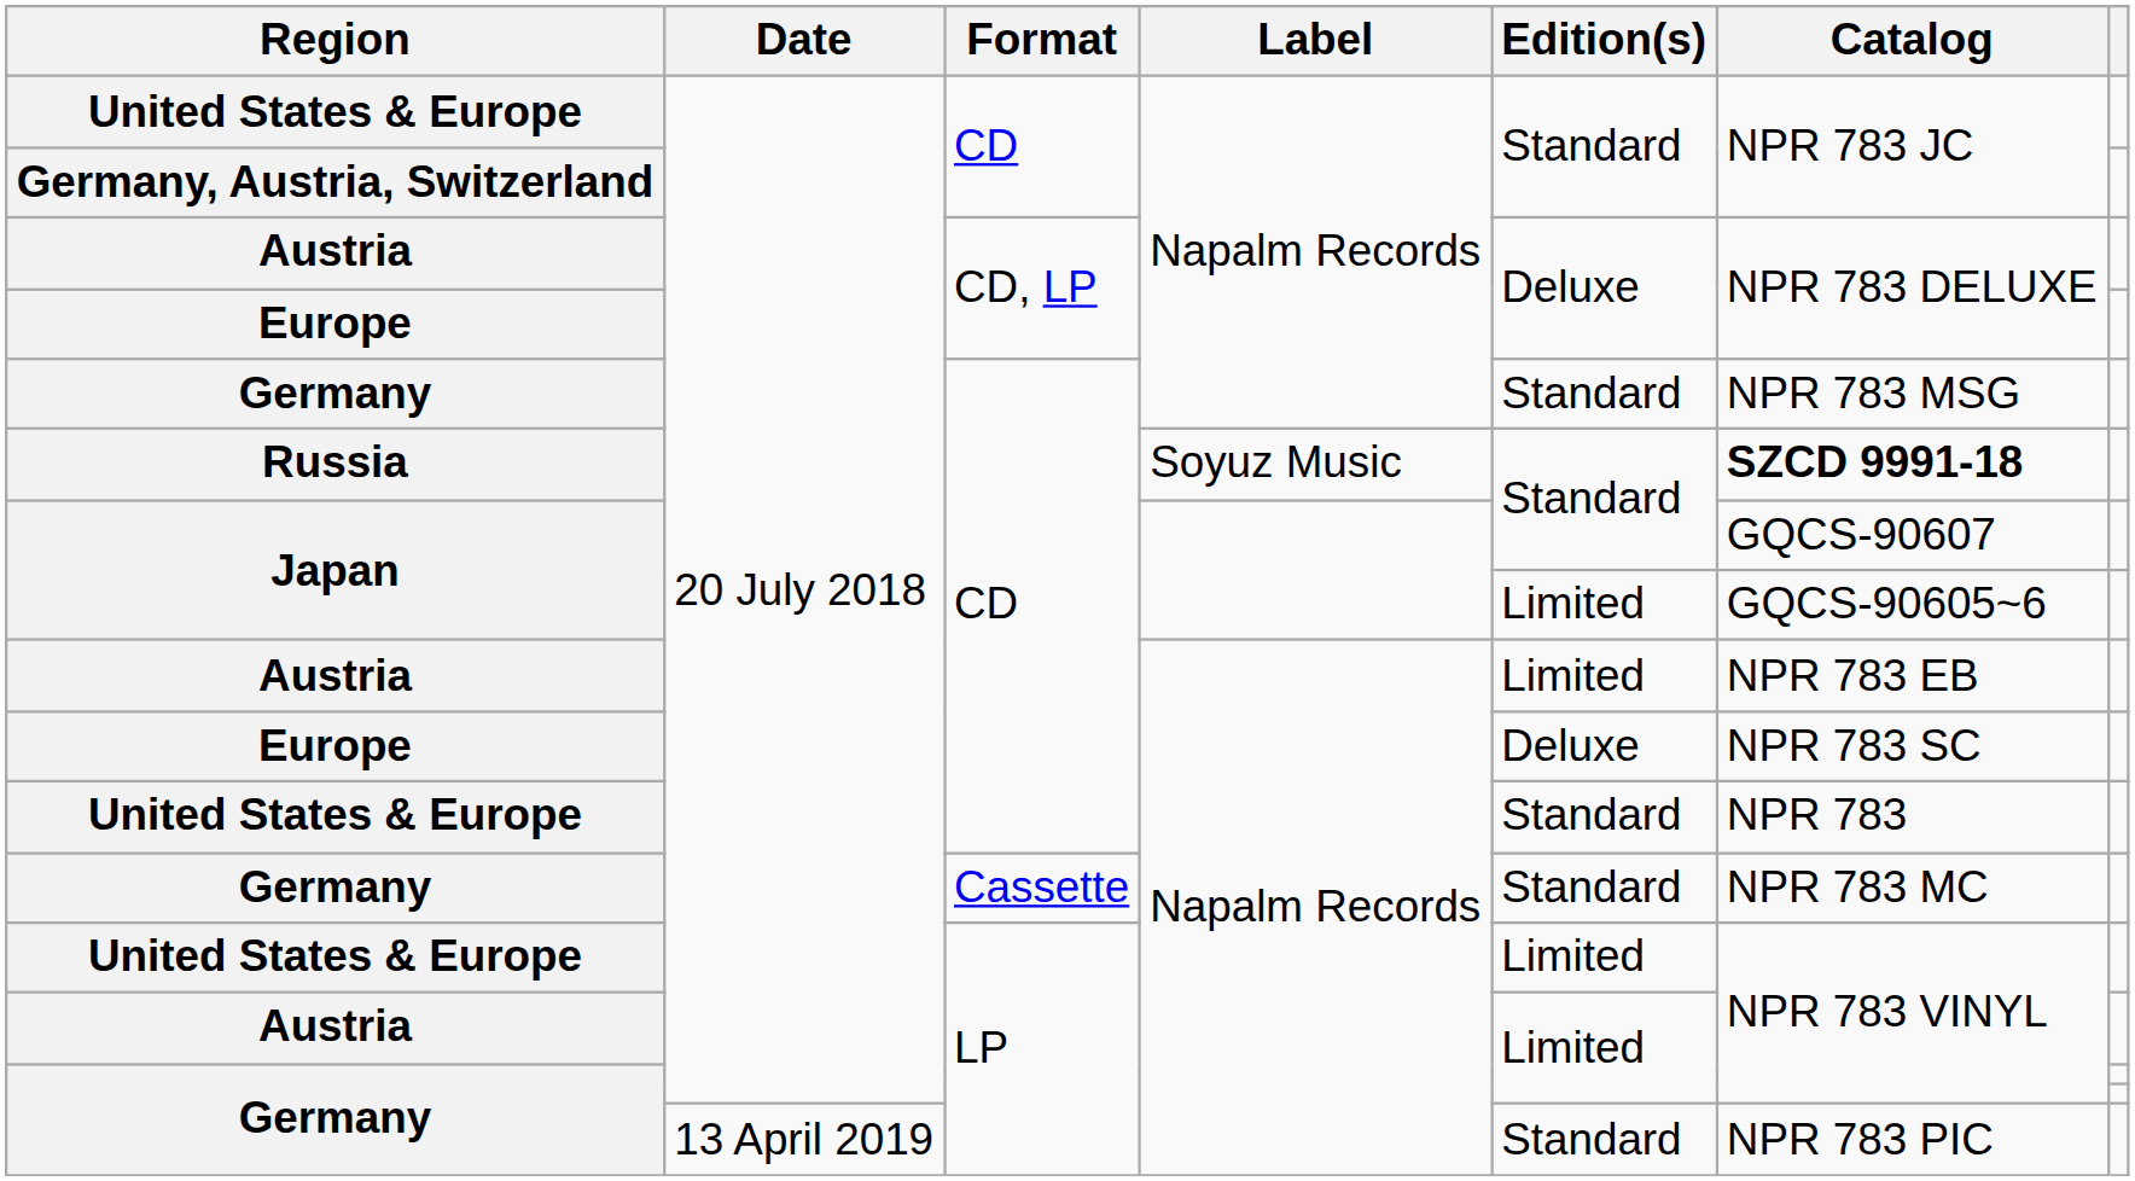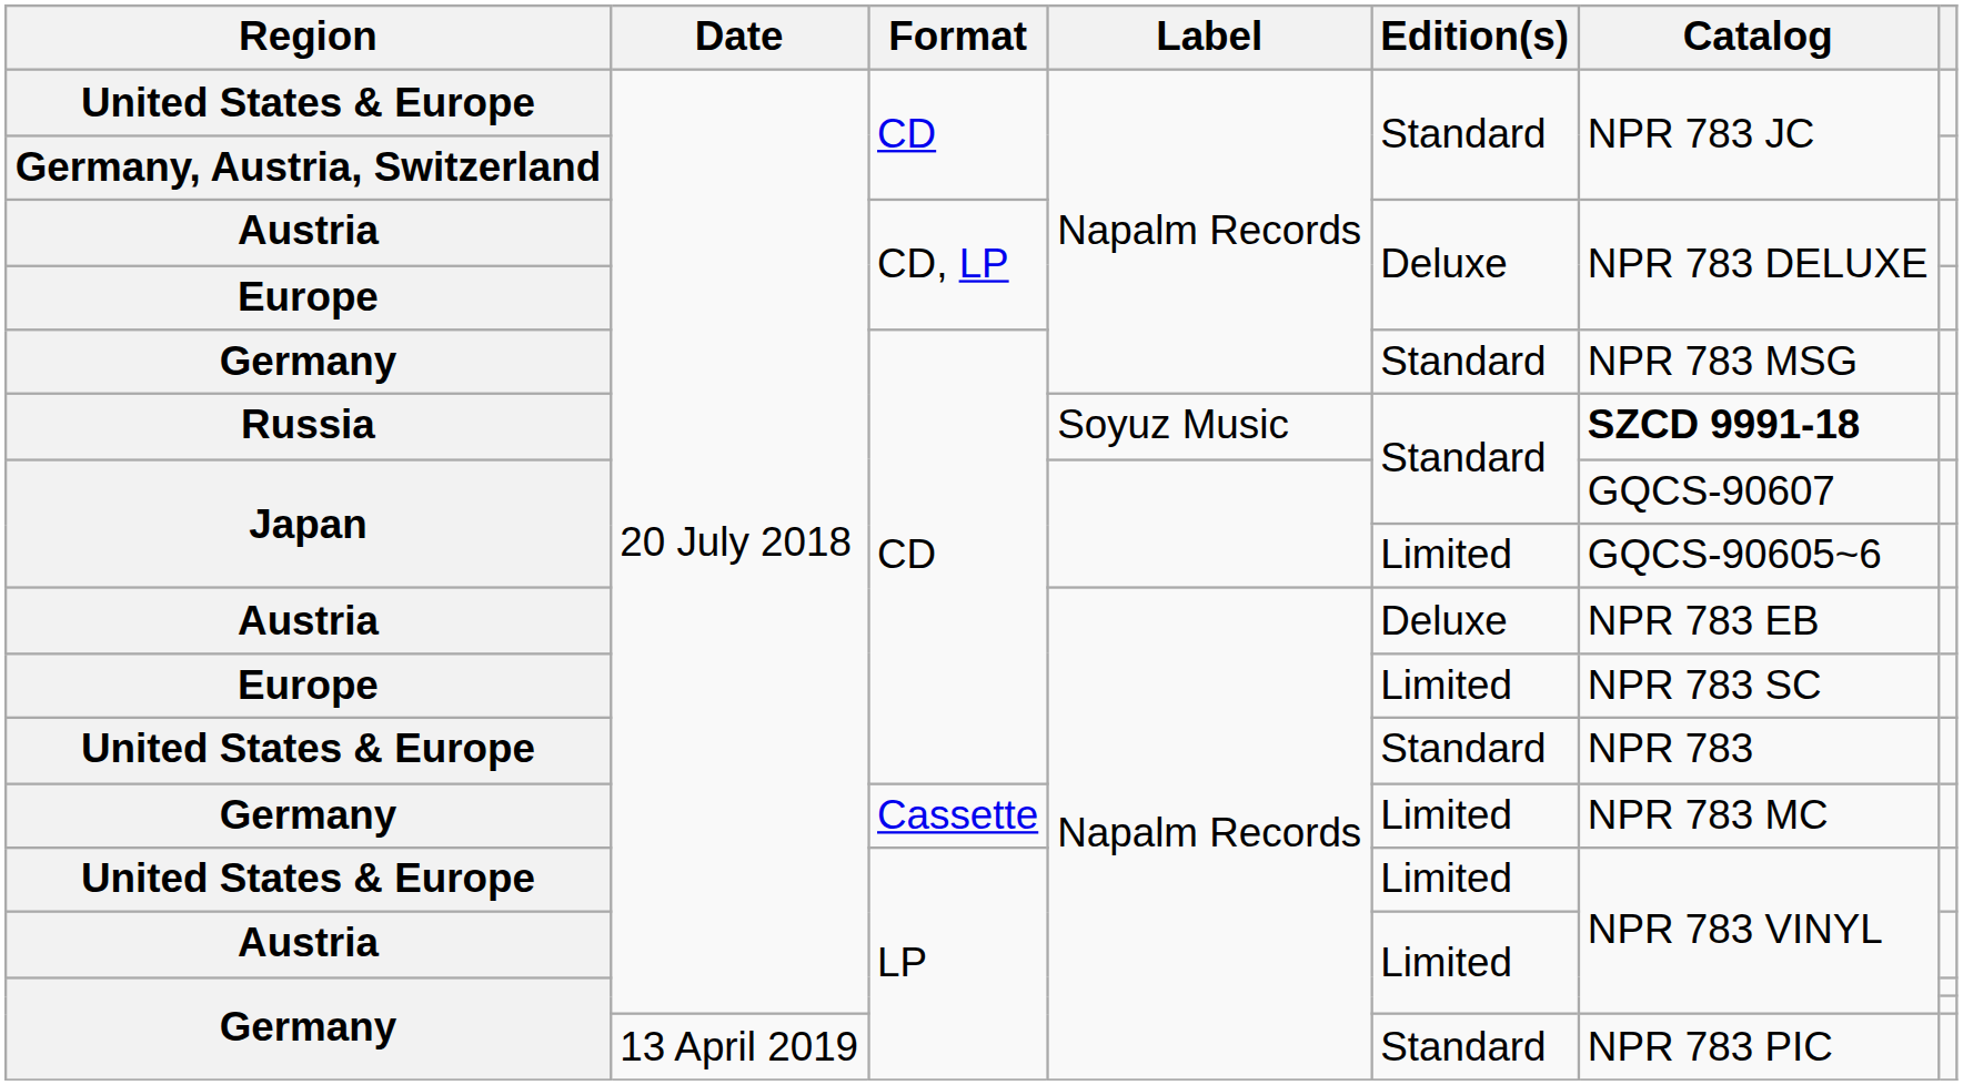 <table class="wikitable plainrowheaders">
 <tr>
 <th scope="col">Region</th>
 <th scope="col">Date</th>
 <th scope="col">Format</th>
 <th scope="col">Label</th>
 <th scope="col">Edition(s)</th>
 <th scope="col">Catalog</th>
 <th scope="col"></th>
 </tr>
 <tr>
 <th scope="row">United States & Europe</th>
 <td rowspan="16">20 July 2018</td>
 <td rowspan="2"><a href='#'>CD</a></td>
 <td rowspan="5">Napalm Records</td>
 <td rowspan="2">Standard</td>
 <td rowspan="2">NPR 783 JC</td>
 <td></td>
 </tr>
 <tr>
 <th scope="row">Germany, Austria, Switzerland</th>
 <td></td>
 </tr>
 <tr>
 <th scope="row">Austria</th>
 <td rowspan="2">CD, <a href='#'>LP</a></td>
 <td rowspan="2">Deluxe</td>
 <td rowspan="2">NPR 783 DELUXE</td>
 <td></td>
 </tr>
 <tr>
 <th scope="row">Europe</th>
 <td></td>
 </tr>
 <tr>
 <th scope="row">Germany</th>
 <td rowspan="7">CD</td>
 <td>Standard</td>
 <td>NPR 783 MSG</td>
 <td></td>
 </tr>
 <tr>
 <th scope="row">Russia</th>
 <td>Soyuz Music</td>
 <td rowspan="2">Standard</td>
 <td><strong>SZCD 9991-18</strong></td>
 <td></td>
 </tr>
 <tr>
 <th scope="row" rowspan="2">Japan</th>
 <td rowspan="2"></td>
 <td>GQCS-90607</td>
 <td></td>
 </tr>
 <tr>
 <td>Limited</td>
 <td>GQCS-90605~6</td>
 <td></td>
 </tr>
 <tr>
 <th scope="row">Austria</th>
 <td rowspan="9">Napalm Records</td>
-<td>Limited</td>
+<td>Deluxe</td>
 <td>NPR 783 EB</td>
 <td></td>
 </tr>
 <tr>
 <th scope="row">Europe</th>
-<td>Deluxe</td>
+<td>Limited</td>
 <td>NPR 783 SC</td>
 <td></td>
 </tr>
 <tr>
 <th scope="row">United States & Europe</th>
 <td>Standard</td>
 <td>NPR 783</td>
 <td></td>
 </tr>
 <tr>
 <th scope="row">Germany</th>
 <td><a href='#'>Cassette</a></td>
-<td>Standard</td>
+<td>Limited</td>
 <td>NPR 783 MC</td>
 <td></td>
 </tr>
 <tr>
 <th scope="row">United States & Europe</th>
 <td rowspan="5">LP</td>
 <td>Limited</td>
 <td rowspan="4">NPR 783 VINYL</td>
 <td></td>
 </tr>
 <tr>
 <th scope="row">Austria</th>
 <td rowspan="3">Limited</td>
 <td></td>
 </tr>
 <tr>
 <th scope="row" rowspan="3">Germany</th>
 <td></td>
 </tr>
 <tr>
 <td></td>
 </tr>
 <tr>
 <td>13 April 2019</td>
 <td>Standard</td>
 <td>NPR 783 PIC</td>
 <td></td>
 </tr>
 </table>
